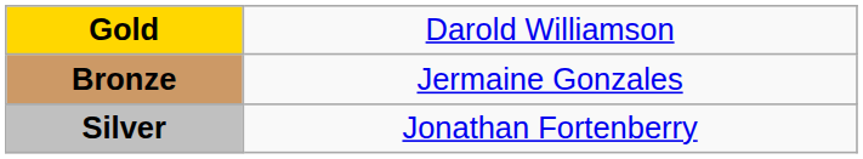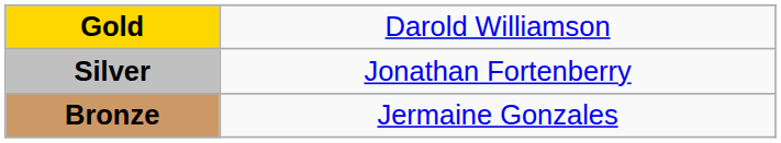 <table class="wikitable" style="text-align:center; " width="35%">
 <tr>
 <td bgcolor="gold"><strong>Gold</strong></td>
 <td><a href='#'>Darold Williamson</a><br>  <small><em></em></small></td>
 </tr>
 <tr>
+<td bgcolor="silver"><strong>Silver</strong></td>
+<td><a href='#'>Jonathan Fortenberry</a><br>  <small><em></em></small></td>
+</tr>
+<tr>
 <td bgcolor="CC9966"><strong>Bronze</strong></td>
 <td><a href='#'>Jermaine Gonzales</a><br>  <small><em></em></small></td>
 </tr>
-<tr>
-<td bgcolor="silver"><strong>Silver</strong></td>
-<td><a href='#'>Jonathan Fortenberry</a><br>  <small><em></em></small></td>
-</tr>
 </table>
